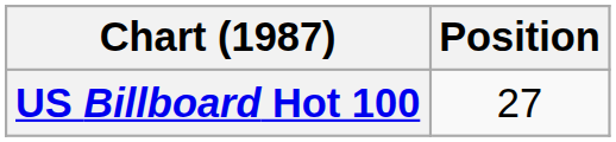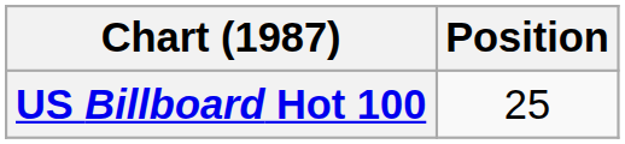 <table class="wikitable plainrowheaders" style="text-align:center">
 <tr>
 <th scope="col">Chart (1987)</th>
 <th scope="col">Position</th>
 </tr>
 <tr>
 <th scope="row"><a href='#'>US <em>Billboard</em> Hot 100</a></th>
-<td>27</td>
+<td>25</td>
 </tr>
 </table>
